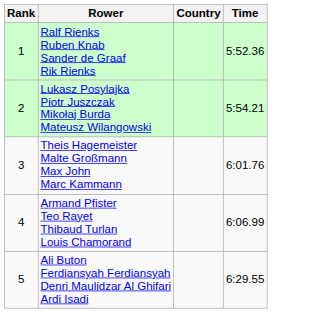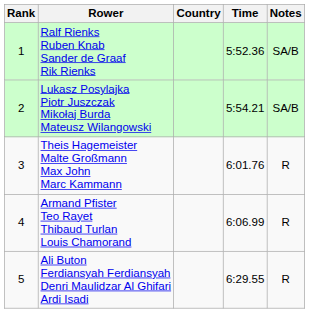 <table class="wikitable" style="text-align:center">
 <tr>
 <th>Rank</th>
 <th>Rower</th>
 <th>Country</th>
 <th>Time</th>
+<th>Notes</th>
 </tr>
 <tr bgcolor=ccffcc>
 <td>1</td>
 <td align="left"><a href='#'>Ralf Rienks</a><br><a href='#'>Ruben Knab</a><br><a href='#'>Sander de Graaf</a><br><a href='#'>Rik Rienks</a></td>
 <td align="left"></td>
 <td>5:52.36</td>
+<td>SA/B</td>
 </tr>
 <tr bgcolor=ccffcc>
 <td>2</td>
 <td align="left"><a href='#'>Lukasz Posylajka</a><br><a href='#'>Piotr Juszczak</a><br><a href='#'>Mikołaj Burda</a><br><a href='#'>Mateusz Wilangowski</a></td>
 <td align="left"></td>
 <td>5:54.21</td>
+<td>SA/B</td>
 </tr>
 <tr>
 <td>3</td>
 <td align="left"><a href='#'>Theis Hagemeister</a><br><a href='#'>Malte Großmann</a><br><a href='#'>Max John</a><br><a href='#'>Marc Kammann</a></td>
 <td align="left"></td>
 <td>6:01.76</td>
+<td>R</td>
 </tr>
 <tr>
 <td>4</td>
 <td align="left"><a href='#'>Armand Pfister</a><br><a href='#'>Teo Rayet</a><br><a href='#'>Thibaud Turlan</a><br><a href='#'>Louis Chamorand</a></td>
 <td align="left"></td>
 <td>6:06.99</td>
+<td>R</td>
 </tr>
 <tr>
 <td>5</td>
 <td align="left"><a href='#'>Ali Buton</a><br><a href='#'>Ferdiansyah Ferdiansyah</a><br><a href='#'>Denri Maulidzar Al Ghifari</a><br><a href='#'>Ardi Isadi</a></td>
 <td align="left"></td>
 <td>6:29.55</td>
+<td>R</td>
 </tr>
 </table>
